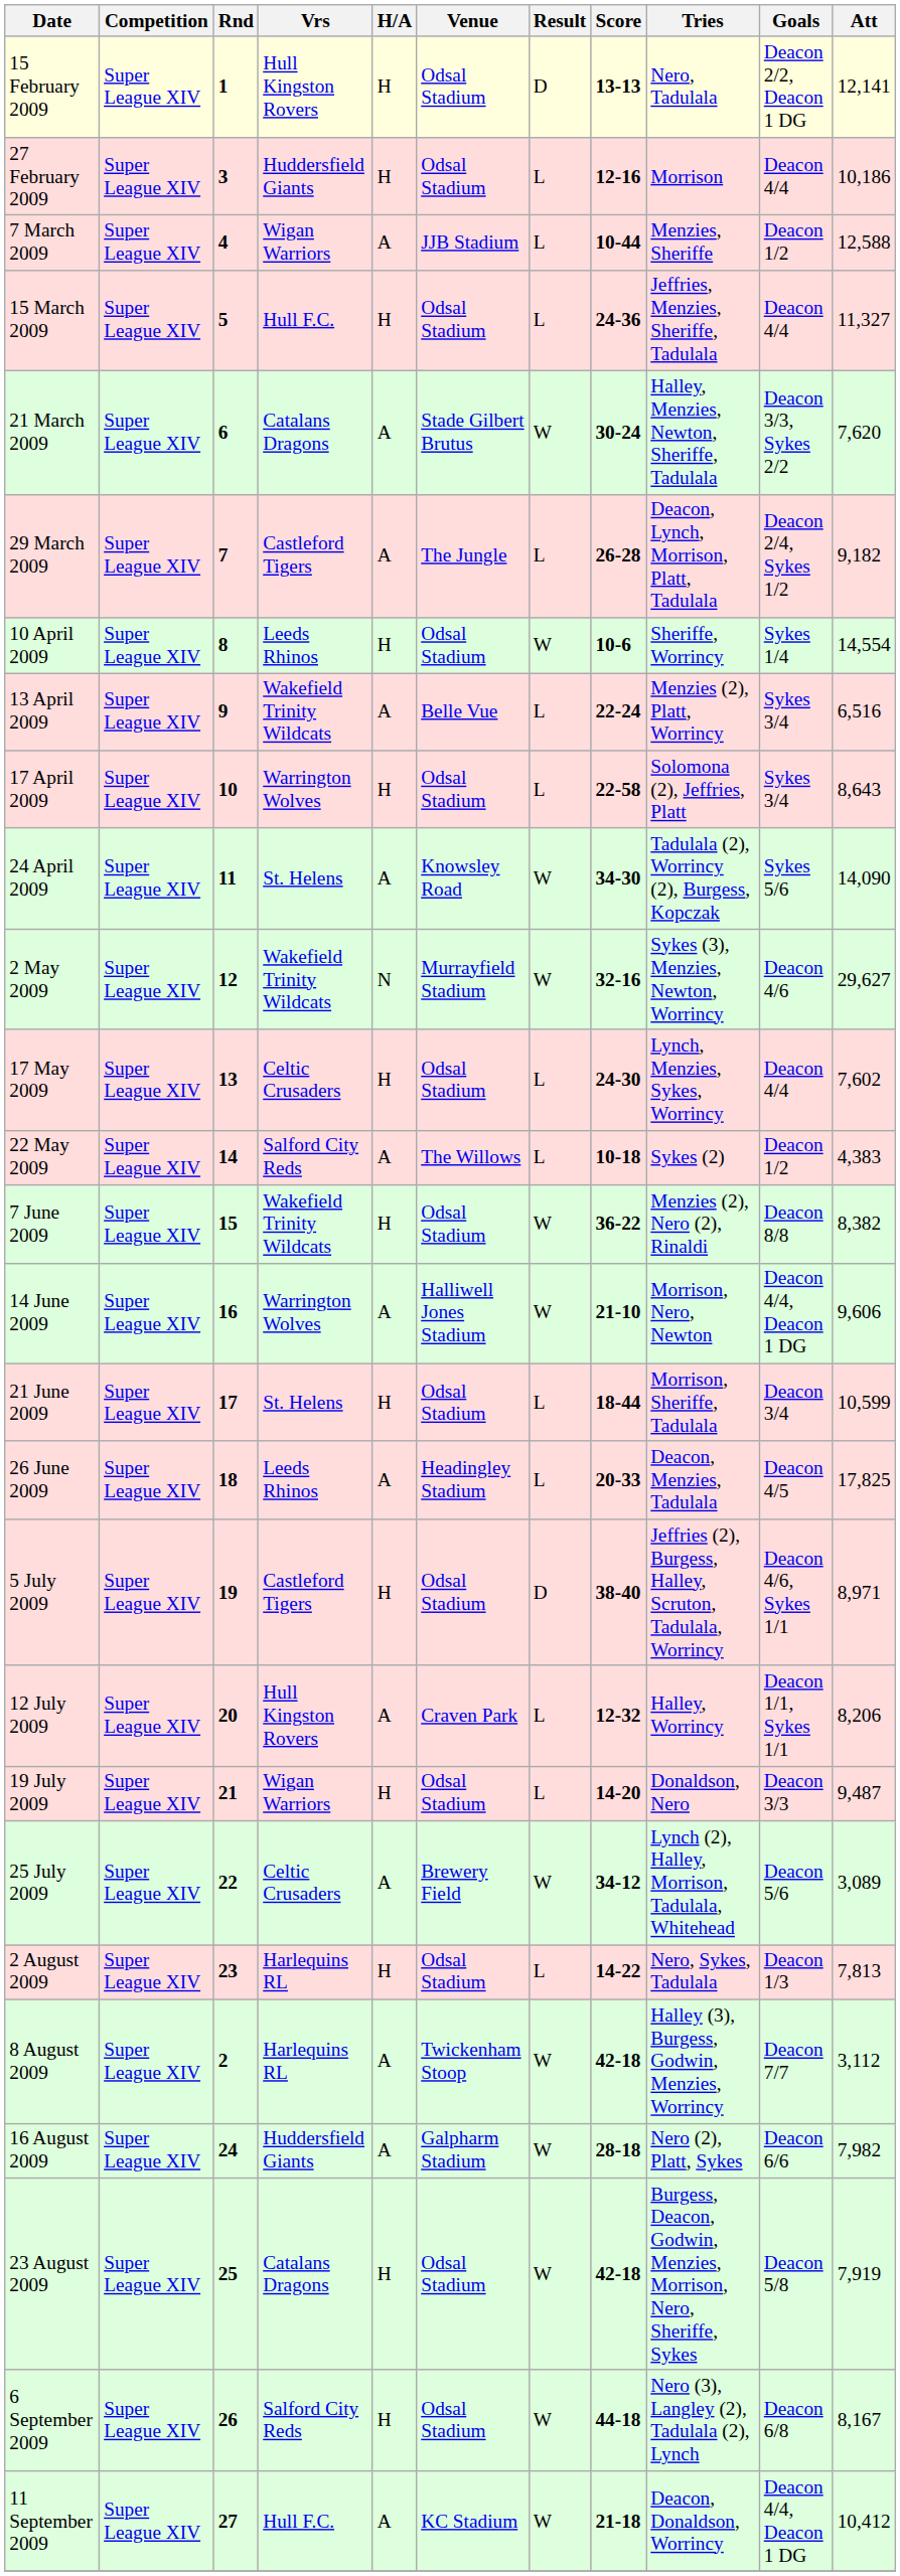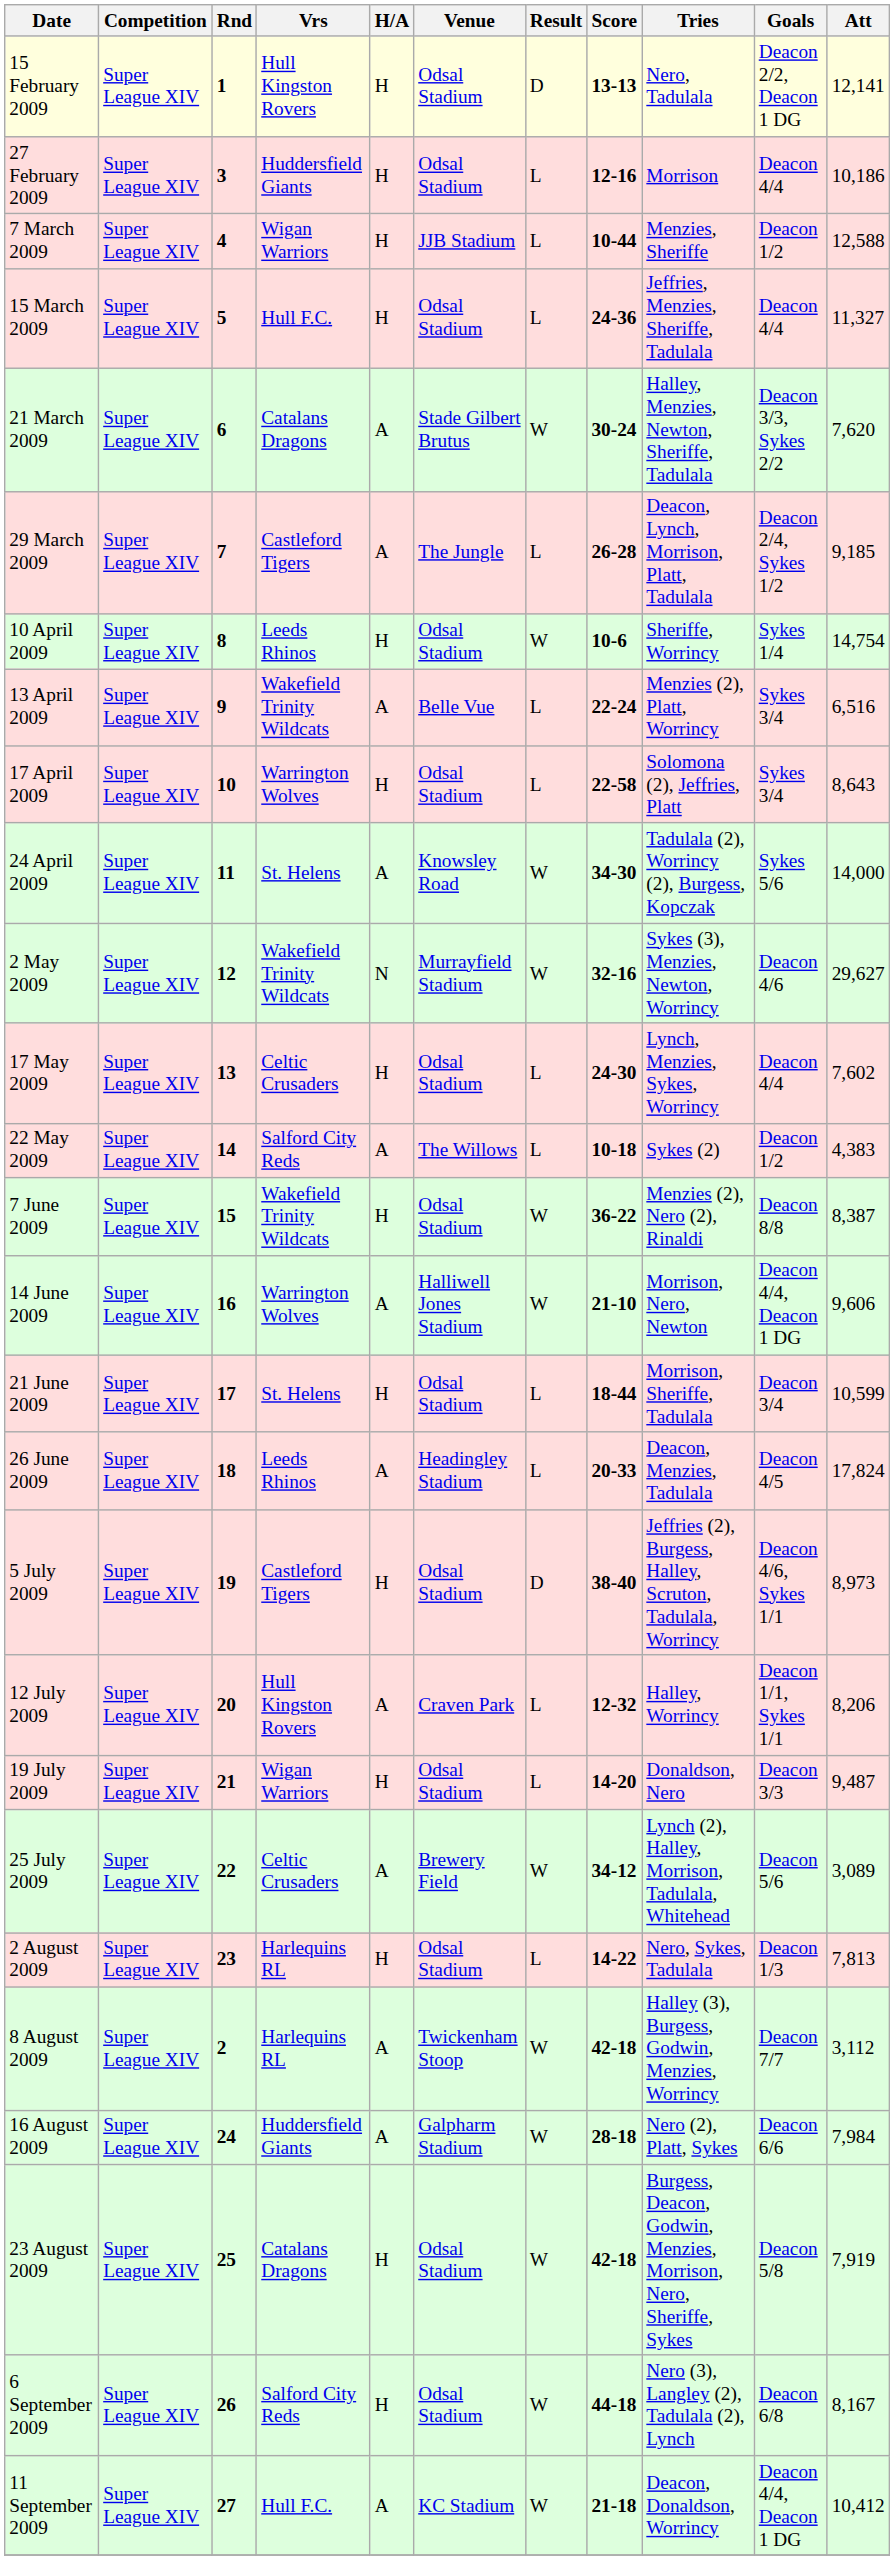 <table class="wikitable" style="font-size:85%;" width="100%">
 <tr>
 <th>Date</th>
 <th>Competition</th>
 <th>Rnd</th>
 <th>Vrs</th>
 <th>H/A</th>
 <th>Venue</th>
 <th>Result</th>
 <th>Score</th>
 <th>Tries</th>
 <th>Goals</th>
 <th>Att</th>
 </tr>
 <tr style="background:#ffffdd"  width=20|>
 <td>15 February 2009</td>
 <td><a href='#'>Super League XIV</a></td>
 <td><strong>1</strong></td>
 <td><a href='#'>Hull Kingston Rovers</a></td>
 <td>H</td>
 <td><a href='#'>Odsal Stadium</a></td>
 <td>D</td>
 <td><strong>13-13</strong></td>
 <td><a href='#'>Nero</a>, <a href='#'>Tadulala</a></td>
 <td><a href='#'>Deacon</a> 2/2, <a href='#'>Deacon</a> 1 DG</td>
 <td>12,141</td>
 </tr>
 <tr style="background:#ffdddd;" width=20|>
 <td>27 February 2009</td>
 <td><a href='#'>Super League XIV</a></td>
 <td><strong>3</strong></td>
 <td><a href='#'>Huddersfield Giants</a></td>
 <td>H</td>
 <td><a href='#'>Odsal Stadium</a></td>
 <td>L</td>
 <td><strong>12-16</strong></td>
 <td><a href='#'>Morrison</a></td>
 <td><a href='#'>Deacon</a> 4/4</td>
 <td>10,186</td>
 </tr>
 <tr style="background:#ffdddd;" width=20|>
 <td>7 March 2009</td>
 <td><a href='#'>Super League XIV</a></td>
 <td><strong>4</strong></td>
 <td><a href='#'>Wigan Warriors</a></td>
-<td>A</td>
+<td>H</td>
 <td><a href='#'>JJB Stadium</a></td>
 <td>L</td>
 <td><strong>10-44</strong></td>
 <td><a href='#'>Menzies</a>, <a href='#'>Sheriffe</a></td>
 <td><a href='#'>Deacon</a> 1/2</td>
 <td>12,588</td>
 </tr>
 <tr style="background:#ffdddd;" width=20|>
 <td>15 March 2009</td>
 <td><a href='#'>Super League XIV</a></td>
 <td><strong>5</strong></td>
 <td><a href='#'>Hull F.C.</a></td>
 <td>H</td>
 <td><a href='#'>Odsal Stadium</a></td>
 <td>L</td>
 <td><strong>24-36</strong></td>
 <td><a href='#'>Jeffries</a>, <a href='#'>Menzies</a>, <a href='#'>Sheriffe</a>, <a href='#'>Tadulala</a></td>
 <td><a href='#'>Deacon</a> 4/4</td>
 <td>11,327</td>
 </tr>
 <tr style="background:#ddffdd;" width=20|>
 <td>21 March 2009</td>
 <td><a href='#'>Super League XIV</a></td>
 <td><strong>6</strong></td>
 <td><a href='#'>Catalans Dragons</a></td>
 <td>A</td>
 <td><a href='#'>Stade Gilbert Brutus</a></td>
 <td>W</td>
 <td><strong>30-24</strong></td>
 <td><a href='#'>Halley</a>, <a href='#'>Menzies</a>, <a href='#'>Newton</a>, <a href='#'>Sheriffe</a>, <a href='#'>Tadulala</a></td>
 <td><a href='#'>Deacon</a> 3/3, <a href='#'>Sykes</a> 2/2</td>
 <td>7,620</td>
 </tr>
 <tr style="background:#ffdddd;" width=20|>
 <td>29 March 2009</td>
 <td><a href='#'>Super League XIV</a></td>
 <td><strong>7</strong></td>
 <td><a href='#'>Castleford Tigers</a></td>
 <td>A</td>
 <td><a href='#'>The Jungle</a></td>
 <td>L</td>
 <td><strong>26-28</strong></td>
 <td><a href='#'>Deacon</a>, <a href='#'>Lynch</a>, <a href='#'>Morrison</a>, <a href='#'>Platt</a>, <a href='#'>Tadulala</a></td>
 <td><a href='#'>Deacon</a> 2/4, <a href='#'>Sykes</a> 1/2</td>
-<td>9,182</td>
+<td>9,185</td>
 </tr>
 <tr style="background:#ddffdd;" width=20|>
 <td>10 April 2009</td>
 <td><a href='#'>Super League XIV</a></td>
 <td><strong>8</strong></td>
 <td><a href='#'>Leeds Rhinos</a></td>
 <td>H</td>
 <td><a href='#'>Odsal Stadium</a></td>
 <td>W</td>
 <td><strong>10-6</strong></td>
 <td><a href='#'>Sheriffe</a>, <a href='#'>Worrincy</a></td>
 <td><a href='#'>Sykes</a> 1/4</td>
-<td>14,554</td>
+<td>14,754</td>
 </tr>
 <tr style="background:#ffdddd;" width=20|>
 <td>13 April 2009</td>
 <td><a href='#'>Super League XIV</a></td>
 <td><strong>9</strong></td>
 <td><a href='#'>Wakefield Trinity Wildcats</a></td>
 <td>A</td>
 <td><a href='#'>Belle Vue</a></td>
 <td>L</td>
 <td><strong>22-24</strong></td>
 <td><a href='#'>Menzies</a> (2), <a href='#'>Platt</a>, <a href='#'>Worrincy</a></td>
 <td><a href='#'>Sykes</a> 3/4</td>
 <td>6,516</td>
 </tr>
 <tr style="background:#ffdddd;" width=20|>
 <td>17 April 2009</td>
 <td><a href='#'>Super League XIV</a></td>
 <td><strong>10</strong></td>
 <td><a href='#'>Warrington Wolves</a></td>
 <td>H</td>
 <td><a href='#'>Odsal Stadium</a></td>
 <td>L</td>
 <td><strong>22-58</strong></td>
 <td><a href='#'>Solomona</a> (2), <a href='#'>Jeffries</a>, <a href='#'>Platt</a></td>
 <td><a href='#'>Sykes</a> 3/4</td>
 <td>8,643</td>
 </tr>
 <tr style="background:#ddffdd;" width=20|>
 <td>24 April 2009</td>
 <td><a href='#'>Super League XIV</a></td>
 <td><strong>11</strong></td>
 <td><a href='#'>St. Helens</a></td>
 <td>A</td>
 <td><a href='#'>Knowsley Road</a></td>
 <td>W</td>
 <td><strong>34-30</strong></td>
 <td><a href='#'>Tadulala</a> (2), <a href='#'>Worrincy</a> (2), <a href='#'>Burgess</a>, <a href='#'>Kopczak</a></td>
 <td><a href='#'>Sykes</a> 5/6</td>
-<td>14,090</td>
+<td>14,000</td>
 </tr>
 <tr style="background:#ddffdd;" width=20|>
 <td>2 May 2009</td>
 <td><a href='#'>Super League XIV</a></td>
 <td><strong>12</strong></td>
 <td><a href='#'>Wakefield Trinity Wildcats</a></td>
 <td>N</td>
 <td><a href='#'>Murrayfield Stadium</a></td>
 <td>W</td>
 <td><strong>32-16</strong></td>
 <td><a href='#'>Sykes</a> (3), <a href='#'>Menzies</a>, <a href='#'>Newton</a>, <a href='#'>Worrincy</a></td>
 <td><a href='#'>Deacon</a> 4/6</td>
 <td>29,627</td>
 </tr>
 <tr style="background:#ffdddd;" width=20|>
 <td>17 May 2009</td>
 <td><a href='#'>Super League XIV</a></td>
 <td><strong>13</strong></td>
 <td><a href='#'>Celtic Crusaders</a></td>
 <td>H</td>
 <td><a href='#'>Odsal Stadium</a></td>
 <td>L</td>
 <td><strong>24-30</strong></td>
 <td><a href='#'>Lynch</a>, <a href='#'>Menzies</a>, <a href='#'>Sykes</a>, <a href='#'>Worrincy</a></td>
 <td><a href='#'>Deacon</a> 4/4</td>
 <td>7,602</td>
 </tr>
 <tr style="background:#ffdddd;" width=20|>
 <td>22 May 2009</td>
 <td><a href='#'>Super League XIV</a></td>
 <td><strong>14</strong></td>
 <td><a href='#'>Salford City Reds</a></td>
 <td>A</td>
 <td><a href='#'>The Willows</a></td>
 <td>L</td>
 <td><strong>10-18</strong></td>
 <td><a href='#'>Sykes</a> (2)</td>
 <td><a href='#'>Deacon</a> 1/2</td>
 <td>4,383</td>
 </tr>
 <tr style="background:#ddffdd;" width=20|>
 <td>7 June 2009</td>
 <td><a href='#'>Super League XIV</a></td>
 <td><strong>15</strong></td>
 <td><a href='#'>Wakefield Trinity Wildcats</a></td>
 <td>H</td>
 <td><a href='#'>Odsal Stadium</a></td>
 <td>W</td>
 <td><strong>36-22</strong></td>
 <td><a href='#'>Menzies</a> (2), <a href='#'>Nero</a> (2), <a href='#'>Rinaldi</a></td>
 <td><a href='#'>Deacon</a> 8/8</td>
-<td>8,382</td>
+<td>8,387</td>
 </tr>
 <tr style="background:#ddffdd;" width=20|>
 <td>14 June 2009</td>
 <td><a href='#'>Super League XIV</a></td>
 <td><strong>16</strong></td>
 <td><a href='#'>Warrington Wolves</a></td>
 <td>A</td>
 <td><a href='#'>Halliwell Jones Stadium</a></td>
 <td>W</td>
 <td><strong>21-10</strong></td>
 <td><a href='#'>Morrison</a>, <a href='#'>Nero</a>, <a href='#'>Newton</a></td>
 <td><a href='#'>Deacon</a> 4/4, <a href='#'>Deacon</a> 1 DG</td>
 <td>9,606</td>
 </tr>
 <tr style="background:#ffdddd;" width=20|>
 <td>21 June 2009</td>
 <td><a href='#'>Super League XIV</a></td>
 <td><strong>17</strong></td>
 <td><a href='#'>St. Helens</a></td>
 <td>H</td>
 <td><a href='#'>Odsal Stadium</a></td>
 <td>L</td>
 <td><strong>18-44</strong></td>
 <td><a href='#'>Morrison</a>, <a href='#'>Sheriffe</a>, <a href='#'>Tadulala</a></td>
 <td><a href='#'>Deacon</a> 3/4</td>
 <td>10,599</td>
 </tr>
 <tr style="background:#ffdddd;" width=20|>
 <td>26 June 2009</td>
 <td><a href='#'>Super League XIV</a></td>
 <td><strong>18</strong></td>
 <td><a href='#'>Leeds Rhinos</a></td>
 <td>A</td>
 <td><a href='#'>Headingley Stadium</a></td>
 <td>L</td>
 <td><strong>20-33</strong></td>
 <td><a href='#'>Deacon</a>, <a href='#'>Menzies</a>, <a href='#'>Tadulala</a></td>
 <td><a href='#'>Deacon</a> 4/5</td>
-<td>17,825</td>
+<td>17,824</td>
 </tr>
 <tr style="background:#ffdddd;" width=20|>
 <td>5 July 2009</td>
 <td><a href='#'>Super League XIV</a></td>
 <td><strong>19</strong></td>
 <td><a href='#'>Castleford Tigers</a></td>
 <td>H</td>
 <td><a href='#'>Odsal Stadium</a></td>
 <td>D</td>
 <td><strong>38-40</strong></td>
 <td><a href='#'>Jeffries</a> (2), <a href='#'>Burgess</a>, <a href='#'>Halley</a>, <a href='#'>Scruton</a>, <a href='#'>Tadulala</a>, <a href='#'>Worrincy</a></td>
 <td><a href='#'>Deacon</a> 4/6, <a href='#'>Sykes</a> 1/1</td>
-<td>8,971</td>
+<td>8,973</td>
 </tr>
 <tr style="background:#ffdddd;" width=20|>
 <td>12 July 2009</td>
 <td><a href='#'>Super League XIV</a></td>
 <td><strong>20</strong></td>
 <td><a href='#'>Hull Kingston Rovers</a></td>
 <td>A</td>
 <td><a href='#'>Craven Park</a></td>
 <td>L</td>
 <td><strong>12-32</strong></td>
 <td><a href='#'>Halley</a>, <a href='#'>Worrincy</a></td>
 <td><a href='#'>Deacon</a> 1/1, <a href='#'>Sykes</a> 1/1</td>
 <td>8,206</td>
 </tr>
 <tr style="background:#ffdddd;" width=20|>
 <td>19 July 2009</td>
 <td><a href='#'>Super League XIV</a></td>
 <td><strong>21</strong></td>
 <td><a href='#'>Wigan Warriors</a></td>
 <td>H</td>
 <td><a href='#'>Odsal Stadium</a></td>
 <td>L</td>
 <td><strong>14-20</strong></td>
 <td><a href='#'>Donaldson</a>, <a href='#'>Nero</a></td>
 <td><a href='#'>Deacon</a> 3/3</td>
 <td>9,487</td>
 </tr>
 <tr style="background:#ddffdd;" width=20|>
 <td>25 July 2009</td>
 <td><a href='#'>Super League XIV</a></td>
 <td><strong>22</strong></td>
 <td><a href='#'>Celtic Crusaders</a></td>
 <td>A</td>
 <td><a href='#'>Brewery Field</a></td>
 <td>W</td>
 <td><strong>34-12</strong></td>
 <td><a href='#'>Lynch</a> (2), <a href='#'>Halley</a>, <a href='#'>Morrison</a>, <a href='#'>Tadulala</a>, <a href='#'>Whitehead</a></td>
 <td><a href='#'>Deacon</a> 5/6</td>
 <td>3,089</td>
 </tr>
 <tr style="background:#ffdddd;" width=20|>
 <td>2 August 2009</td>
 <td><a href='#'>Super League XIV</a></td>
 <td><strong>23</strong></td>
 <td><a href='#'>Harlequins RL</a></td>
 <td>H</td>
 <td><a href='#'>Odsal Stadium</a></td>
 <td>L</td>
 <td><strong>14-22</strong></td>
 <td><a href='#'>Nero</a>, <a href='#'>Sykes</a>, <a href='#'>Tadulala</a></td>
 <td><a href='#'>Deacon</a> 1/3</td>
 <td>7,813</td>
 </tr>
 <tr style="background:#ddffdd;" width=20|>
 <td>8 August 2009</td>
 <td><a href='#'>Super League XIV</a></td>
 <td><strong>2</strong></td>
 <td><a href='#'>Harlequins RL</a></td>
 <td>A</td>
 <td><a href='#'>Twickenham Stoop</a></td>
 <td>W</td>
 <td><strong>42-18</strong></td>
 <td><a href='#'>Halley</a> (3), <a href='#'>Burgess</a>, <a href='#'>Godwin</a>, <a href='#'>Menzies</a>, <a href='#'>Worrincy</a></td>
 <td><a href='#'>Deacon</a> 7/7</td>
 <td>3,112</td>
 </tr>
 <tr style="background:#ddffdd;" width=20|>
 <td>16 August 2009</td>
 <td><a href='#'>Super League XIV</a></td>
 <td><strong>24</strong></td>
 <td><a href='#'>Huddersfield Giants</a></td>
 <td>A</td>
 <td><a href='#'>Galpharm Stadium</a></td>
 <td>W</td>
 <td><strong>28-18</strong></td>
 <td><a href='#'>Nero</a> (2), <a href='#'>Platt</a>, <a href='#'>Sykes</a></td>
 <td><a href='#'>Deacon</a> 6/6</td>
-<td>7,982</td>
+<td>7,984</td>
 </tr>
 <tr style="background:#ddffdd;" width=20|>
 <td>23 August 2009</td>
 <td><a href='#'>Super League XIV</a></td>
 <td><strong>25</strong></td>
 <td><a href='#'>Catalans Dragons</a></td>
 <td>H</td>
 <td><a href='#'>Odsal Stadium</a></td>
 <td>W</td>
 <td><strong>42-18</strong></td>
 <td><a href='#'>Burgess</a>, <a href='#'>Deacon</a>, <a href='#'>Godwin</a>, <a href='#'>Menzies</a>, <a href='#'>Morrison</a>, <a href='#'>Nero</a>, <a href='#'>Sheriffe</a>, <a href='#'>Sykes</a></td>
 <td><a href='#'>Deacon</a> 5/8</td>
 <td>7,919</td>
 </tr>
 <tr style="background:#ddffdd;" width=20|>
 <td>6 September 2009</td>
 <td><a href='#'>Super League XIV</a></td>
 <td><strong>26</strong></td>
 <td><a href='#'>Salford City Reds</a></td>
 <td>H</td>
 <td><a href='#'>Odsal Stadium</a></td>
 <td>W</td>
 <td><strong>44-18</strong></td>
 <td><a href='#'>Nero</a> (3), <a href='#'>Langley</a> (2), <a href='#'>Tadulala</a> (2), <a href='#'>Lynch</a></td>
 <td><a href='#'>Deacon</a> 6/8</td>
 <td>8,167</td>
 </tr>
 <tr style="background:#ddffdd;" width=20|>
 <td>11 September 2009</td>
 <td><a href='#'>Super League XIV</a></td>
 <td><strong>27</strong></td>
 <td><a href='#'>Hull F.C.</a></td>
 <td>A</td>
 <td><a href='#'>KC Stadium</a></td>
 <td>W</td>
 <td><strong>21-18</strong></td>
 <td><a href='#'>Deacon</a>, <a href='#'>Donaldson</a>, <a href='#'>Worrincy</a></td>
 <td><a href='#'>Deacon</a> 4/4, <a href='#'>Deacon</a> 1 DG</td>
 <td>10,412</td>
 </tr>
 <tr>
 </tr>
 </table>
